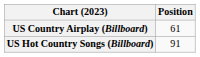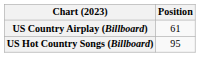 <table class="wikitable sortable plainrowheaders" style="text-align:center">
 <tr>
 <th scope="col">Chart (2023)</th>
 <th scope="col">Position</th>
 </tr>
 <tr>
 <th scope="row">US Country Airplay (<em>Billboard</em>)</th>
 <td>61</td>
 </tr>
 <tr>
 <th scope="row">US Hot Country Songs (<em>Billboard</em>)</th>
-<td>91</td>
+<td>95</td>
 </tr>
 </table>
